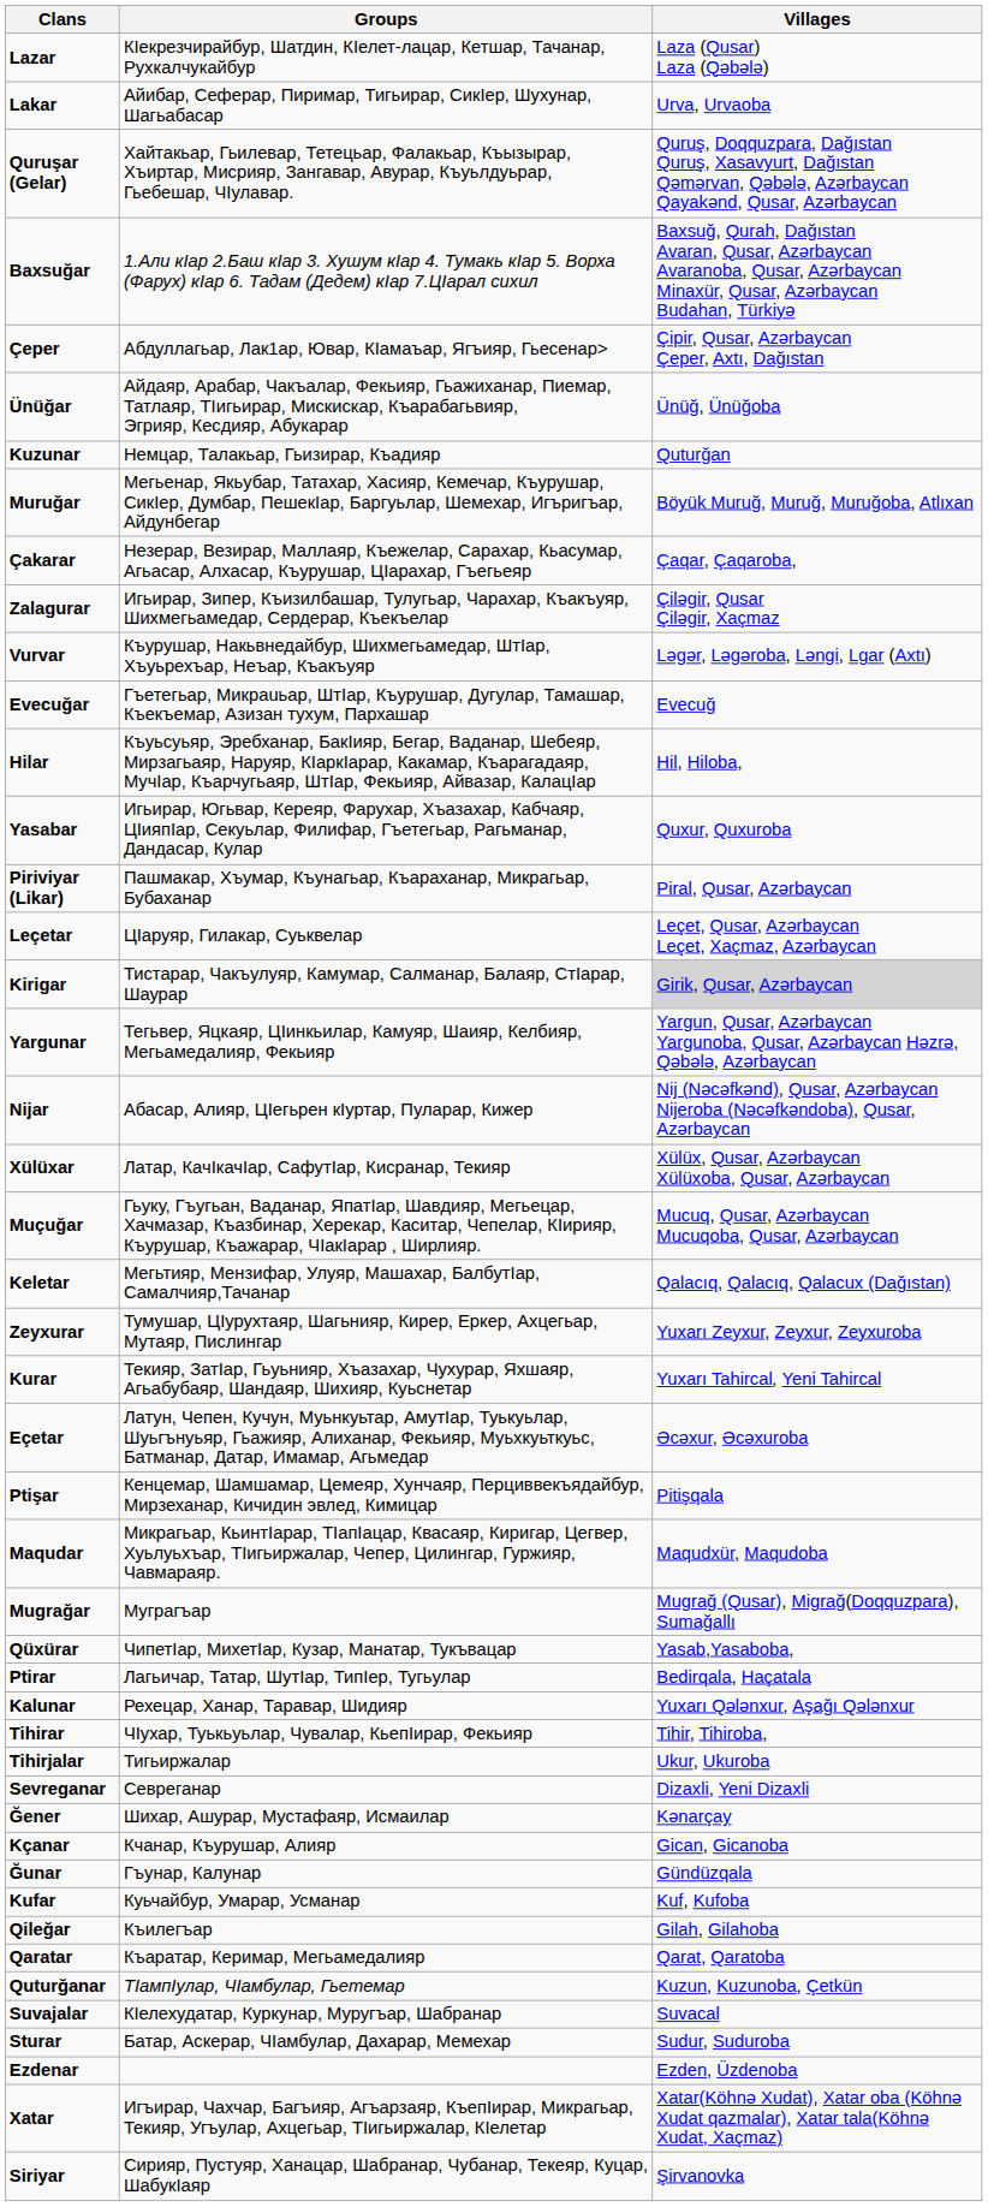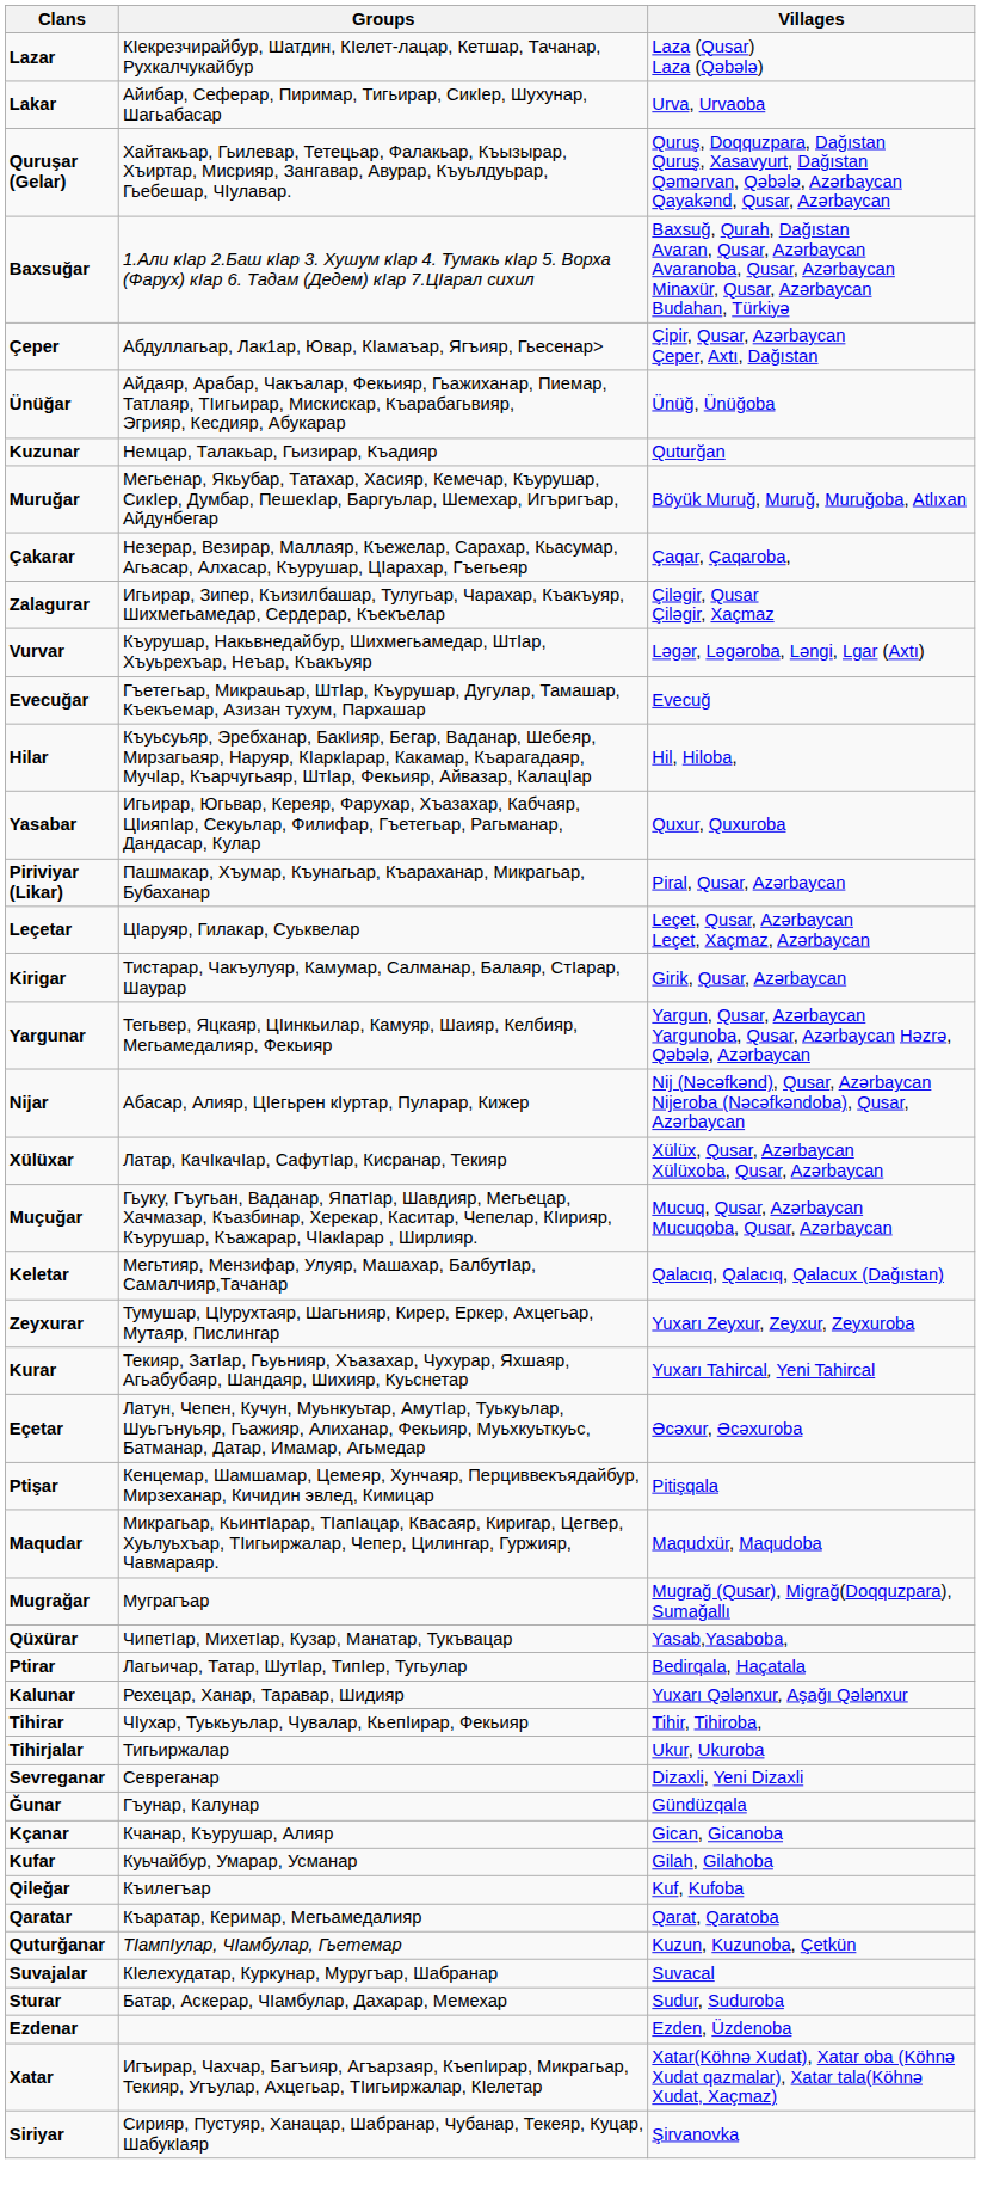 <table class="wikitable plainrowheaders sortable" style="width:100%;">
 <tr>
 <th scope="col">Clans</th>
 <th scope="col"><strong>Groups</strong></th>
 <th>Villages</th>
 </tr>
 <tr>
 <td><strong>Lazar</strong></td>
 <td>КIекрезчирайбур, Шатдин, КIелет-лацар, Кетшар, Тачанар, Рухкалчукайбур</td>
 <td><a href='#'>Laza</a> (<a href='#'>Qusar</a>)<br><a href='#'>Laza</a> (<a href='#'>Qəbələ</a>)</td>
 </tr>
 <tr>
 <td><strong>Lakar</strong></td>
 <td>Айибар, Сеферар, Пиримар, Тигьирар, СикIер, Шухунар, Шагьабасар</td>
 <td><a href='#'>Urva</a>, <a href='#'>Urvaoba</a></td>
 </tr>
 <tr>
 <td><strong>Quruşar (Gelar)</strong></td>
 <td>Хайтакьар, Гьилевар, Тетецьар, Фалакьар, Къызырар, Хъиртар, Мисрияр, Зангавар, Авурар, Къуьлдуьрар,<br>Гьебешар, ЧIулавар.</td>
 <td><a href='#'>Quruş</a>, <a href='#'>Doqquzpara</a>,  <a href='#'>Dağıstan</a><br><a href='#'>Quruş</a>, <a href='#'>Xasavyurt</a>,  <a href='#'>Dağıstan</a><br><a href='#'>Qəmərvan</a>, <a href='#'>Qəbələ</a>, <a href='#'>Azərbaycan</a><br><a href='#'>Qayakənd</a>, <a href='#'>Qusar</a>, <a href='#'>Azərbaycan</a></td>
 </tr>
 <tr>
 <td><strong>Baxsuğar</strong></td>
 <td><em>1.Али кІар</em> <em>2.Баш кІар</em> <em>3. Хушум кІар</em> <em>4. Тумакь кІар</em> <em>5. Ворха (Фарух) кІар</em> <em>6. Тадам (Дедем) кІар</em> <em>7.ЦІарал сихил</em></td>
 <td><a href='#'>Baxsuğ</a>, <a href='#'>Qurah</a>, <a href='#'>Dağıstan</a><br><a href='#'>Avaran</a>, <a href='#'>Qusar</a>, <a href='#'>Azərbaycan</a><br><a href='#'>Avaranoba</a>, <a href='#'>Qusar</a>, <a href='#'>Azərbaycan</a><br><a href='#'>Minaxür</a>, <a href='#'>Qusar</a>, <a href='#'>Azərbaycan</a><br><a href='#'>Budahan</a>, <a href='#'>Türkiyə</a></td>
 </tr>
 <tr>
 <td><strong>Çeper</strong></td>
 <td>Абдуллагьар, Лак1ар, Ювар, КIамаъар, Ягъияр, Гьесенар></td>
 <td><a href='#'>Çipir</a>, <a href='#'>Qusar</a>, <a href='#'>Azərbaycan</a><br><a href='#'>Çeper</a>, <a href='#'>Axtı</a>, <a href='#'>Dağıstan</a></td>
 </tr>
 <tr>
 <td><strong>Ünüğar</strong></td>
 <td>Айдаяр, Арабар, Чакъалар, Фекьияр, Гьажиханар, Пиемар, Татлаяр, ТIигьирар, Мискискар, Къарабагьвияр,<br>Эгрияр, Кесдияр, Абукарар</td>
 <td><a href='#'>Ünüğ</a>, <a href='#'>Ünüğoba</a></td>
 </tr>
 <tr>
 <td><strong>Kuzunar</strong></td>
 <td>Немцар, Талакьар, Гьизирар, Къадияр</td>
 <td><a href='#'>Quturğan</a></td>
 </tr>
 <tr>
 <td><strong>Muruğar</strong></td>
 <td>Мегьенар, Якьубар, Татахар, Хасияр, Кемечар, Къурушар, СикIер, Думбар, ПешекIар, Баргуьлар, Шемехар, Игъригъар, Айдунбегар</td>
 <td><a href='#'>Böyük Muruğ</a>, <a href='#'>Muruğ</a>, <a href='#'>Muruğoba</a>, <a href='#'>Atlıxan</a></td>
 </tr>
 <tr>
 <td><strong>Çakarar</strong></td>
 <td>Незерар, Везирар, Маллаяр, Къежелар, Сарахар, Кьасумар, Агьасар, Алхасар, Къурушар, ЦIарахар, Гъегьеяр</td>
 <td><a href='#'>Çaqar</a>, <a href='#'>Çaqaroba</a>,</td>
 </tr>
 <tr>
 <td><strong>Zalagurar</strong></td>
 <td>Игьирар, Зипер, Къизилбашар, Тулугьар, Чарахар, Къакъуяр, Шихмегьамедар, Сердерар, Къекъелар</td>
 <td><a href='#'>Çiləgir</a>, <a href='#'>Qusar</a><br><a href='#'>Çiləgir</a>, <a href='#'>Xaçmaz</a></td>
 </tr>
 <tr>
 <td><strong>Vurvar</strong></td>
 <td>Къурушар, Накьвнедайбур, Шихмегьамедар, ШтIар, Хъуьрехъар, Неъар, Къакъуяр</td>
 <td><a href='#'>Ləgər</a>, <a href='#'>Ləgəroba</a>, <a href='#'>Ləngi</a>, <a href='#'>Lgar</a> (<a href='#'>Axtı</a>)</td>
 </tr>
 <tr>
 <td><strong>Evecuğar</strong></td>
 <td>Гъетегьар, Микраuьар, ШтIар, Къурушар, Дугулар, Тамашар, Къекъемар, Азизан тухум, Пархашар</td>
 <td><a href='#'>Evecuğ</a></td>
 </tr>
 <tr>
 <td><strong>Hilar</strong></td>
 <td>Къуьсуьяр, Эребханар, БакIияр, Бегар, Ваданар, Шебеяр, Мирзагьаяр, Наруяр, КIаркIарар, Какамар, Къарагадаяр, МучIар, Къарчугьаяр, ШтIар,  Фекьияр, Айвазар, КалацIар</td>
 <td><a href='#'>Hil</a>, <a href='#'>Hiloba</a>,</td>
 </tr>
 <tr>
 <td><strong>Yasabar</strong></td>
 <td>Игьирар, Югьвар, Кереяр, Фарухар, Xъазахар, Кабчаяр, ЦIияпIар, Секуьлар, Филифар, Гъетегьар, Рагьманар, Дандасар, Кулар</td>
 <td><a href='#'>Quxur</a>, <a href='#'>Quxuroba</a></td>
 </tr>
 <tr>
 <td><strong>Piriviyar (Likar)</strong></td>
 <td>Пашмакар, Хъумар, Къунагьар, Къараханар, Микрагьар, Бубаханар</td>
 <td><a href='#'>Piral</a>, <a href='#'>Qusar</a>, <a href='#'>Azərbaycan</a></td>
 </tr>
 <tr>
 <td><strong>Leçetar</strong></td>
 <td>ЦIаруяр, Гилакар, Суьквелар</td>
 <td><a href='#'>Leçet</a>, <a href='#'>Qusar</a>, <a href='#'>Azərbaycan</a><br><a href='#'>Leçet</a>, <a href='#'>Xaçmaz</a>, <a href='#'>Azərbaycan</a></td>
 </tr>
 <tr>
 <td><strong>Kirigar</strong></td>
 <td>Тистарар, Чакъулуяр, Камумар, Салманар, Балаяр, СтIарар, Шаурар</td>
-<td style="background: lightgrey;"><a href='#'>Girik</a>, <a href='#'>Qusar</a>, <a href='#'>Azərbaycan</a></td>
+<td><a href='#'>Girik</a>, <a href='#'>Qusar</a>, <a href='#'>Azərbaycan</a></td>
 </tr>
 <tr>
 <td><strong>Yargunar</strong></td>
 <td>Тегьвер, Яцкаяр, ЦIинкьилар, Камуяр, Шаияр, Келбияр, Мегьамедалияр, Фекьияр</td>
 <td><a href='#'>Yargun</a>, <a href='#'>Qusar</a>, <a href='#'>Azərbaycan</a><br><a href='#'>Yargunoba</a>, <a href='#'>Qusar</a>, <a href='#'>Azərbaycan</a> <a href='#'>Həzrə</a>, <a href='#'>Qəbələ</a>, <a href='#'>Azərbaycan</a></td>
 </tr>
 <tr>
 <td><strong>Nijar</strong></td>
 <td>Абасар, Алияр, ЦIегьрен кIуртар, Пуларар, Кижер</td>
 <td><a href='#'>Nij (Nəcəfkənd)</a>, <a href='#'>Qusar</a>, <a href='#'>Azərbaycan</a><br><a href='#'>Nijeroba (Nəcəfkəndoba)</a>, <a href='#'>Qusar</a>, <a href='#'>Azərbaycan</a></td>
 </tr>
 <tr>
 <td><strong>Xülüxar</strong></td>
 <td>Латар, КачIкачIар, СафутIар, Кисранар, Текияр</td>
 <td><a href='#'>Xülüx</a>, <a href='#'>Qusar</a>, <a href='#'>Azərbaycan</a><br><a href='#'>Xülüxoba</a>, <a href='#'>Qusar</a>, <a href='#'>Azərbaycan</a></td>
 </tr>
 <tr>
 <td><strong>Muçuğar</strong></td>
 <td>Гьуку, Гъугьан,  Ваданар, ЯпатIар, Шавдияр, Мегьецар, Хачмазар, Къазбинар, Херекар, Каситар, Чепелар, КIирияр, Къурушар, Къажарар, ЧIакIарар , Ширлияр.</td>
 <td><a href='#'>Mucuq</a>, <a href='#'>Qusar</a>, <a href='#'>Azərbaycan</a><br><a href='#'>Mucuqoba</a>, <a href='#'>Qusar</a>, <a href='#'>Azərbaycan</a></td>
 </tr>
 <tr>
 <td><strong>Keletar</strong></td>
 <td>Мегьтияр, Мензифар, Улуяр, Машахар, БалбутIар, Самалчияр,Тачанар</td>
 <td><a href='#'>Qalacıq</a>, <a href='#'>Qalacıq</a>, <a href='#'>Qalacux (Dağıstan)</a></td>
 </tr>
 <tr>
 <td><strong>Zeyxurar</strong></td>
 <td>Тумушар, ЦIурухтаяр, Шагьнияр, Кирер, Еркер, Ахцегьар, Мутаяр, Пислингар</td>
 <td><a href='#'>Yuxarı Zeyxur</a>, <a href='#'>Zeyxur</a>, <a href='#'>Zeyxuroba</a></td>
 </tr>
 <tr>
 <td><strong>Kurar</strong></td>
 <td>Текияр, ЗатIар, Гьуьнияр, Xъазахар, Чухурар, Яхшаяр, Агьабубаяр, Шандаяр, Шихияр, Куьснетар</td>
 <td><a href='#'>Yuxarı Tahircal</a><em>,</em> <a href='#'>Yeni Tahircal</a></td>
 </tr>
 <tr>
 <td><strong>Eçetar</strong></td>
 <td>Латун, Чепен, Кучун, Муьнкуьтар, АмутIар, Туькуьлар, Шуьгънуьяр, Гьажияр, Алиханар, Фекьияр, Муьхкуьткуьс, Батманар, Датар, Имамар, Агьмедар</td>
 <td><a href='#'>Əcəxur</a>, <a href='#'>Əcəxuroba</a></td>
 </tr>
 <tr>
 <td><strong>Ptişar</strong></td>
 <td>Кенцемар, Шамшамар, Цемеяр, Хунчаяр, Перциввекъядайбур, Мирзеханар, Кичидин эвлед, Кимицар</td>
 <td><a href='#'>Pitişqala</a></td>
 </tr>
 <tr>
 <td><strong>Maqudar</strong></td>
 <td>Микрагьар, КьинтIарар, ТIапIацар, Квасаяр, Киригар, Цегвер, Хуьлуьхъар, ТIигьиржалар, Чепер, Цилингар, Гуржияр, Чавмараяр.</td>
 <td><a href='#'>Maqudxür</a>, <a href='#'>Maqudoba</a></td>
 </tr>
 <tr>
 <td><strong>Mugrağar</strong></td>
 <td>Муграгъар</td>
 <td><a href='#'>Mugrağ (Qusar)</a>, <a href='#'>Migrağ</a>(<a href='#'>Doqquzpara</a>), <a href='#'>Sumağallı</a></td>
 </tr>
 <tr>
 <td><strong>Qüxürar</strong></td>
 <td>ЧипетӀар, МихетӀар, Кузар, Манатар, Тукъвацар</td>
 <td><a href='#'>Yasab</a>,<a href='#'>Yasaboba</a>,</td>
 </tr>
 <tr>
 <td><strong>Ptirar</strong></td>
 <td>Лагьичар, Татар, ШутӀар, ТипӀер, Тугьулар</td>
 <td><a href='#'>Bedirqala</a>, <a href='#'>Haçatala</a></td>
 </tr>
 <tr>
 <td><strong>Kalunar</strong></td>
 <td>Рехецар, Ханар, Таравар, Шидияр</td>
 <td><a href='#'>Yuxarı Qələnxur</a><em>,</em>  <a href='#'>Aşağı Qələnxur</a></td>
 </tr>
 <tr>
 <td><strong>Tihirar</strong></td>
 <td>ЧӀухар, Туькьуьлар, Чувалар, КьепӀирар, Фекьияр</td>
 <td><a href='#'>Tihir</a>, <a href='#'>Tihiroba</a>,</td>
 </tr>
 <tr>
 <td><strong>Tihirjalar</strong></td>
 <td>Тигьиржалар</td>
 <td><a href='#'>Ukur</a>, <a href='#'>Ukuroba</a></td>
 </tr>
 <tr>
 <td><strong>Sevreganar</strong></td>
 <td>Севреганар</td>
 <td><a href='#'>Dizaxli</a>, <a href='#'>Yeni Dizaxli</a></td>
 </tr>
 <tr>
-<td><strong>Ğener</strong></td>
-<td>Шихар, Ашурар, Мустафаяр, Исмаилар</td>
-<td><a href='#'>Kənarçay</a></td>
+<td><strong>Ğunar</strong></td>
+<td>Гъунар, Калунар</td>
+<td><a href='#'>Gündüzqala</a></td>
 </tr>
 <tr>
 <td><strong>Kçanar</strong></td>
 <td>Кчанар, Къурушар, Алияр</td>
 <td><a href='#'>Gican</a>, <a href='#'>Gicanoba</a></td>
 </tr>
 <tr>
-<td><strong>Ğunar</strong></td>
-<td>Гъунар, Калунар</td>
-<td><a href='#'>Gündüzqala</a></td>
-</tr>
-<tr>
 <td><strong>Kufar</strong></td>
 <td>Куьчайбур, Умарар, Усманар</td>
-<td><a href='#'>Kuf</a>, <a href='#'>Kufoba</a></td>
+<td><a href='#'>Gilah</a>, <a href='#'>Gilahoba</a></td>
 </tr>
 <tr>
 <td><strong>Qileğar</strong></td>
 <td>Къилегъар</td>
-<td><a href='#'>Gilah</a>, <a href='#'>Gilahoba</a></td>
+<td><a href='#'>Kuf</a>, <a href='#'>Kufoba</a></td>
 </tr>
 <tr>
 <td><strong>Qaratar</strong></td>
 <td>Къаратар, Керимар, Мегьамедалияр</td>
 <td><a href='#'>Qarat</a>, <a href='#'>Qaratoba</a></td>
 </tr>
 <tr>
 <td><strong>Quturğanar</strong></td>
 <td><em>ТӀампӀулар, ЧӀамбулар, Гьетемар</em></td>
 <td><a href='#'>Kuzun</a>, <a href='#'>Kuzunoba</a>, <a href='#'>Çetkün</a></td>
 </tr>
 <tr>
 <td><strong>Suvajalar</strong></td>
 <td>КӀелехудатар, Куркунар, Муругъар, Шабранар</td>
 <td><a href='#'>Suvacal</a></td>
 </tr>
 <tr>
 <td><strong>Sturar</strong></td>
 <td>Батар, Аскерар, ЧӀамбулар, Дахарар, Мемехар</td>
 <td><a href='#'>Sudur</a>, <a href='#'>Suduroba</a></td>
 </tr>
 <tr>
 <td><strong>Ezdenar</strong></td>
 <td></td>
 <td><a href='#'>Ezden</a>, <a href='#'>Üzdenoba</a></td>
 </tr>
 <tr>
 <td><strong>Xatar</strong></td>
 <td>Игъирар, Чахчар, Багъияр, Агъарзаяр, КъепӀирар, Микрагьар, Текияр, Угъулар, Ахцегьар, ТӀигьиржалар, КӀелетар</td>
 <td><a href='#'>Xatar(Köhnə Xudat)</a>, <a href='#'>Xatar oba (Köhnə Xudat qazmalar)</a>, <a href='#'>Xatar tala(Köhnə Xudat, Xaçmaz)</a></td>
 </tr>
 <tr>
 <td><strong>Siriyar</strong></td>
 <td>Сирияр, Пустуяр, Ханацар, Шабранар, Чубанар, Текеяр, Куцар, ШабукӀаяр</td>
 <td><a href='#'>Şirvanovka</a></td>
 </tr>
 </table>
